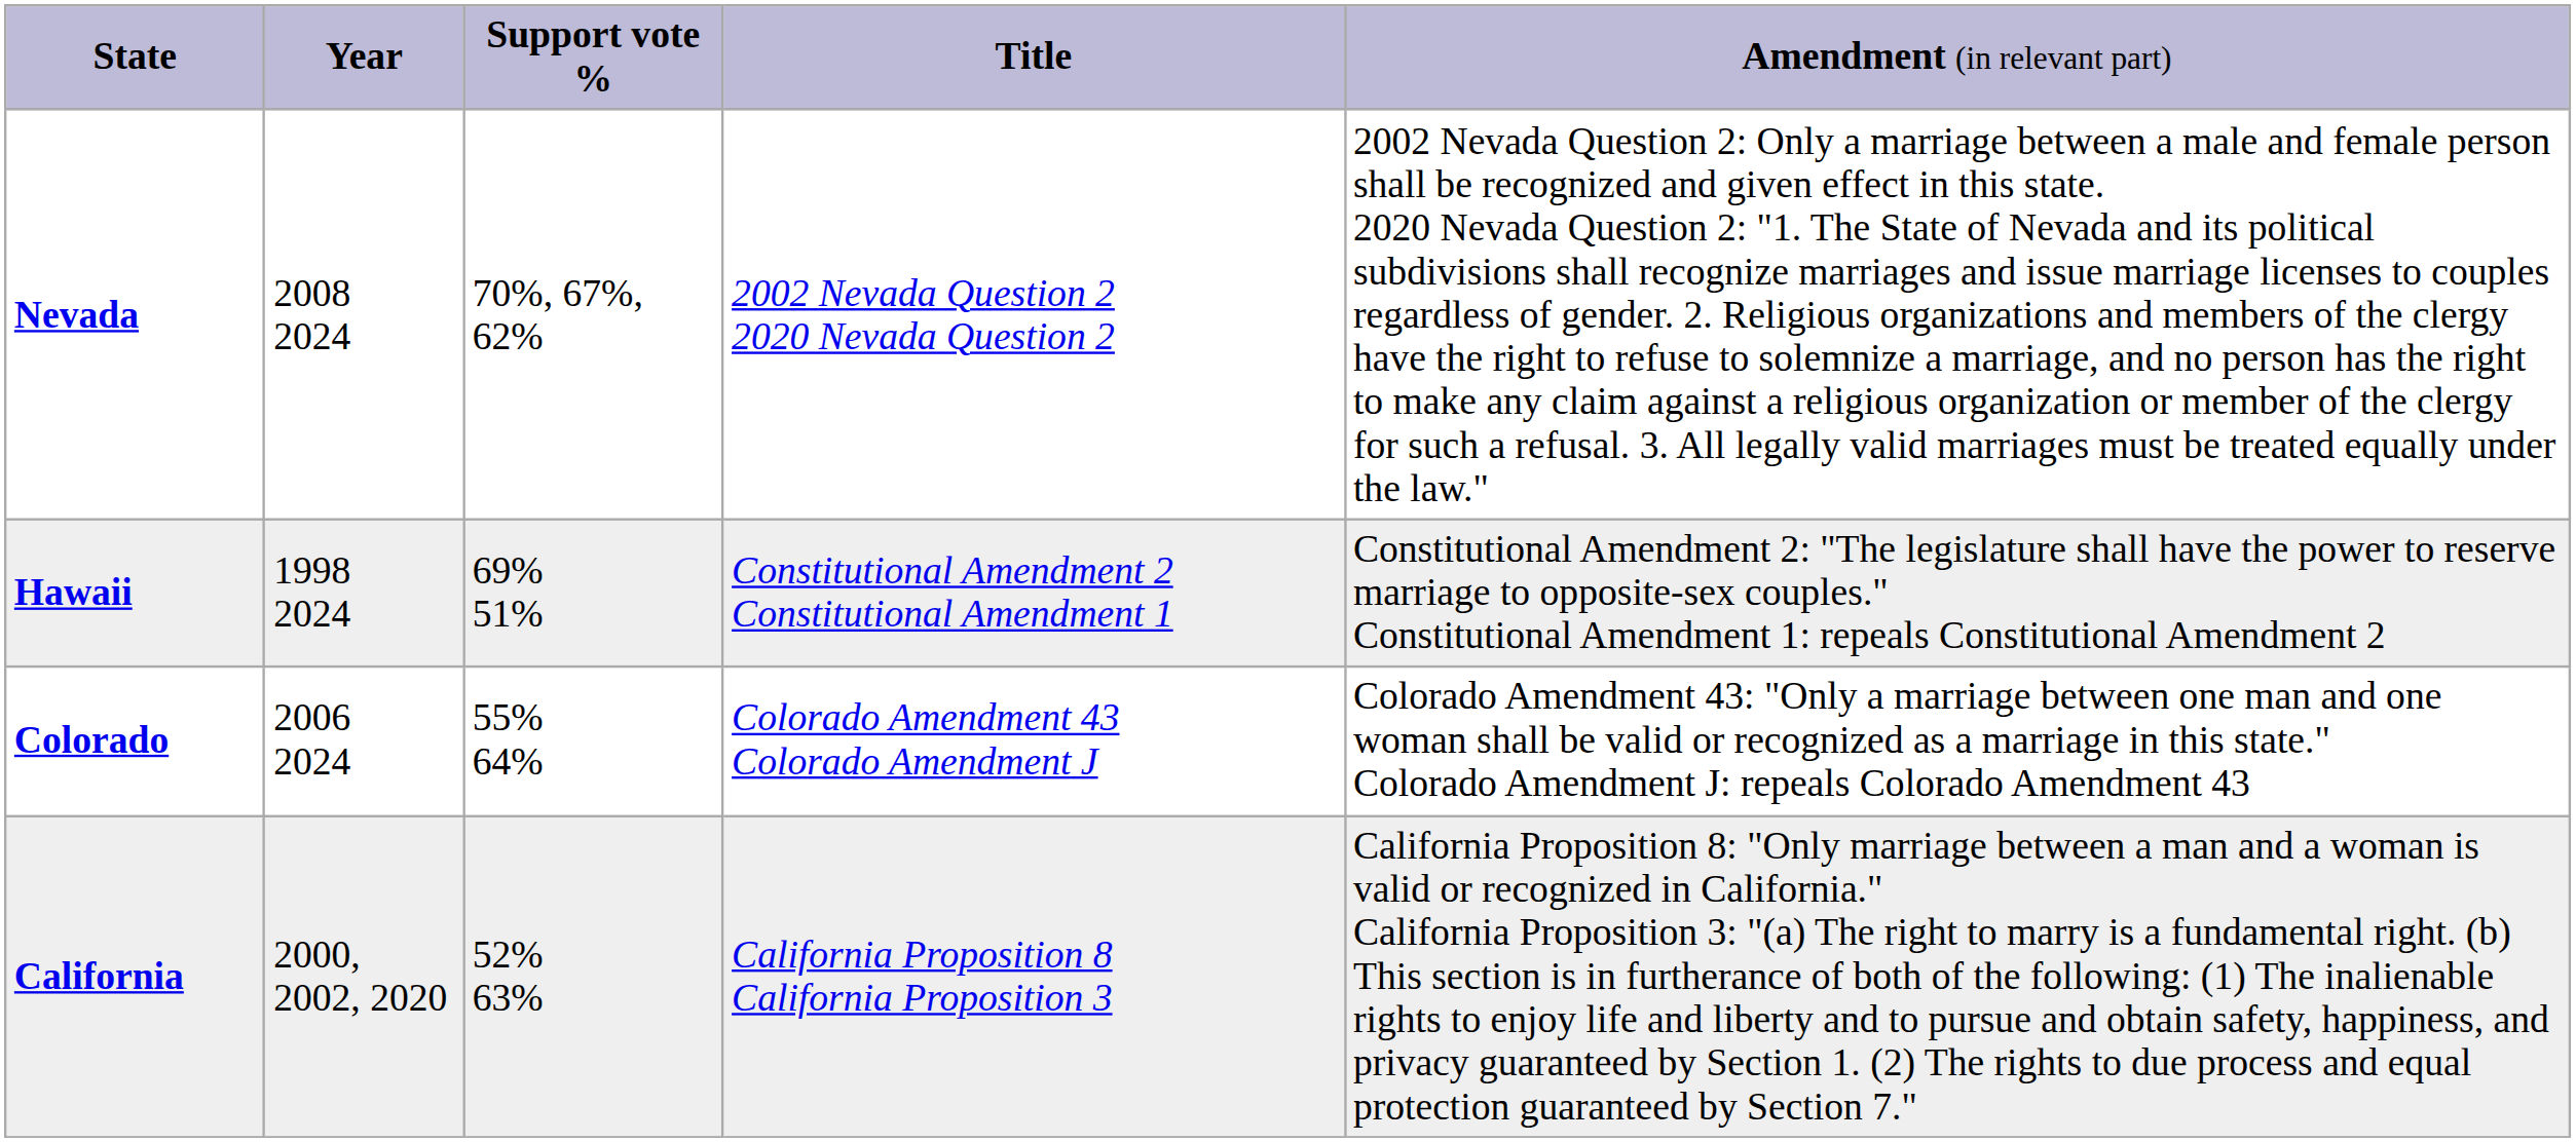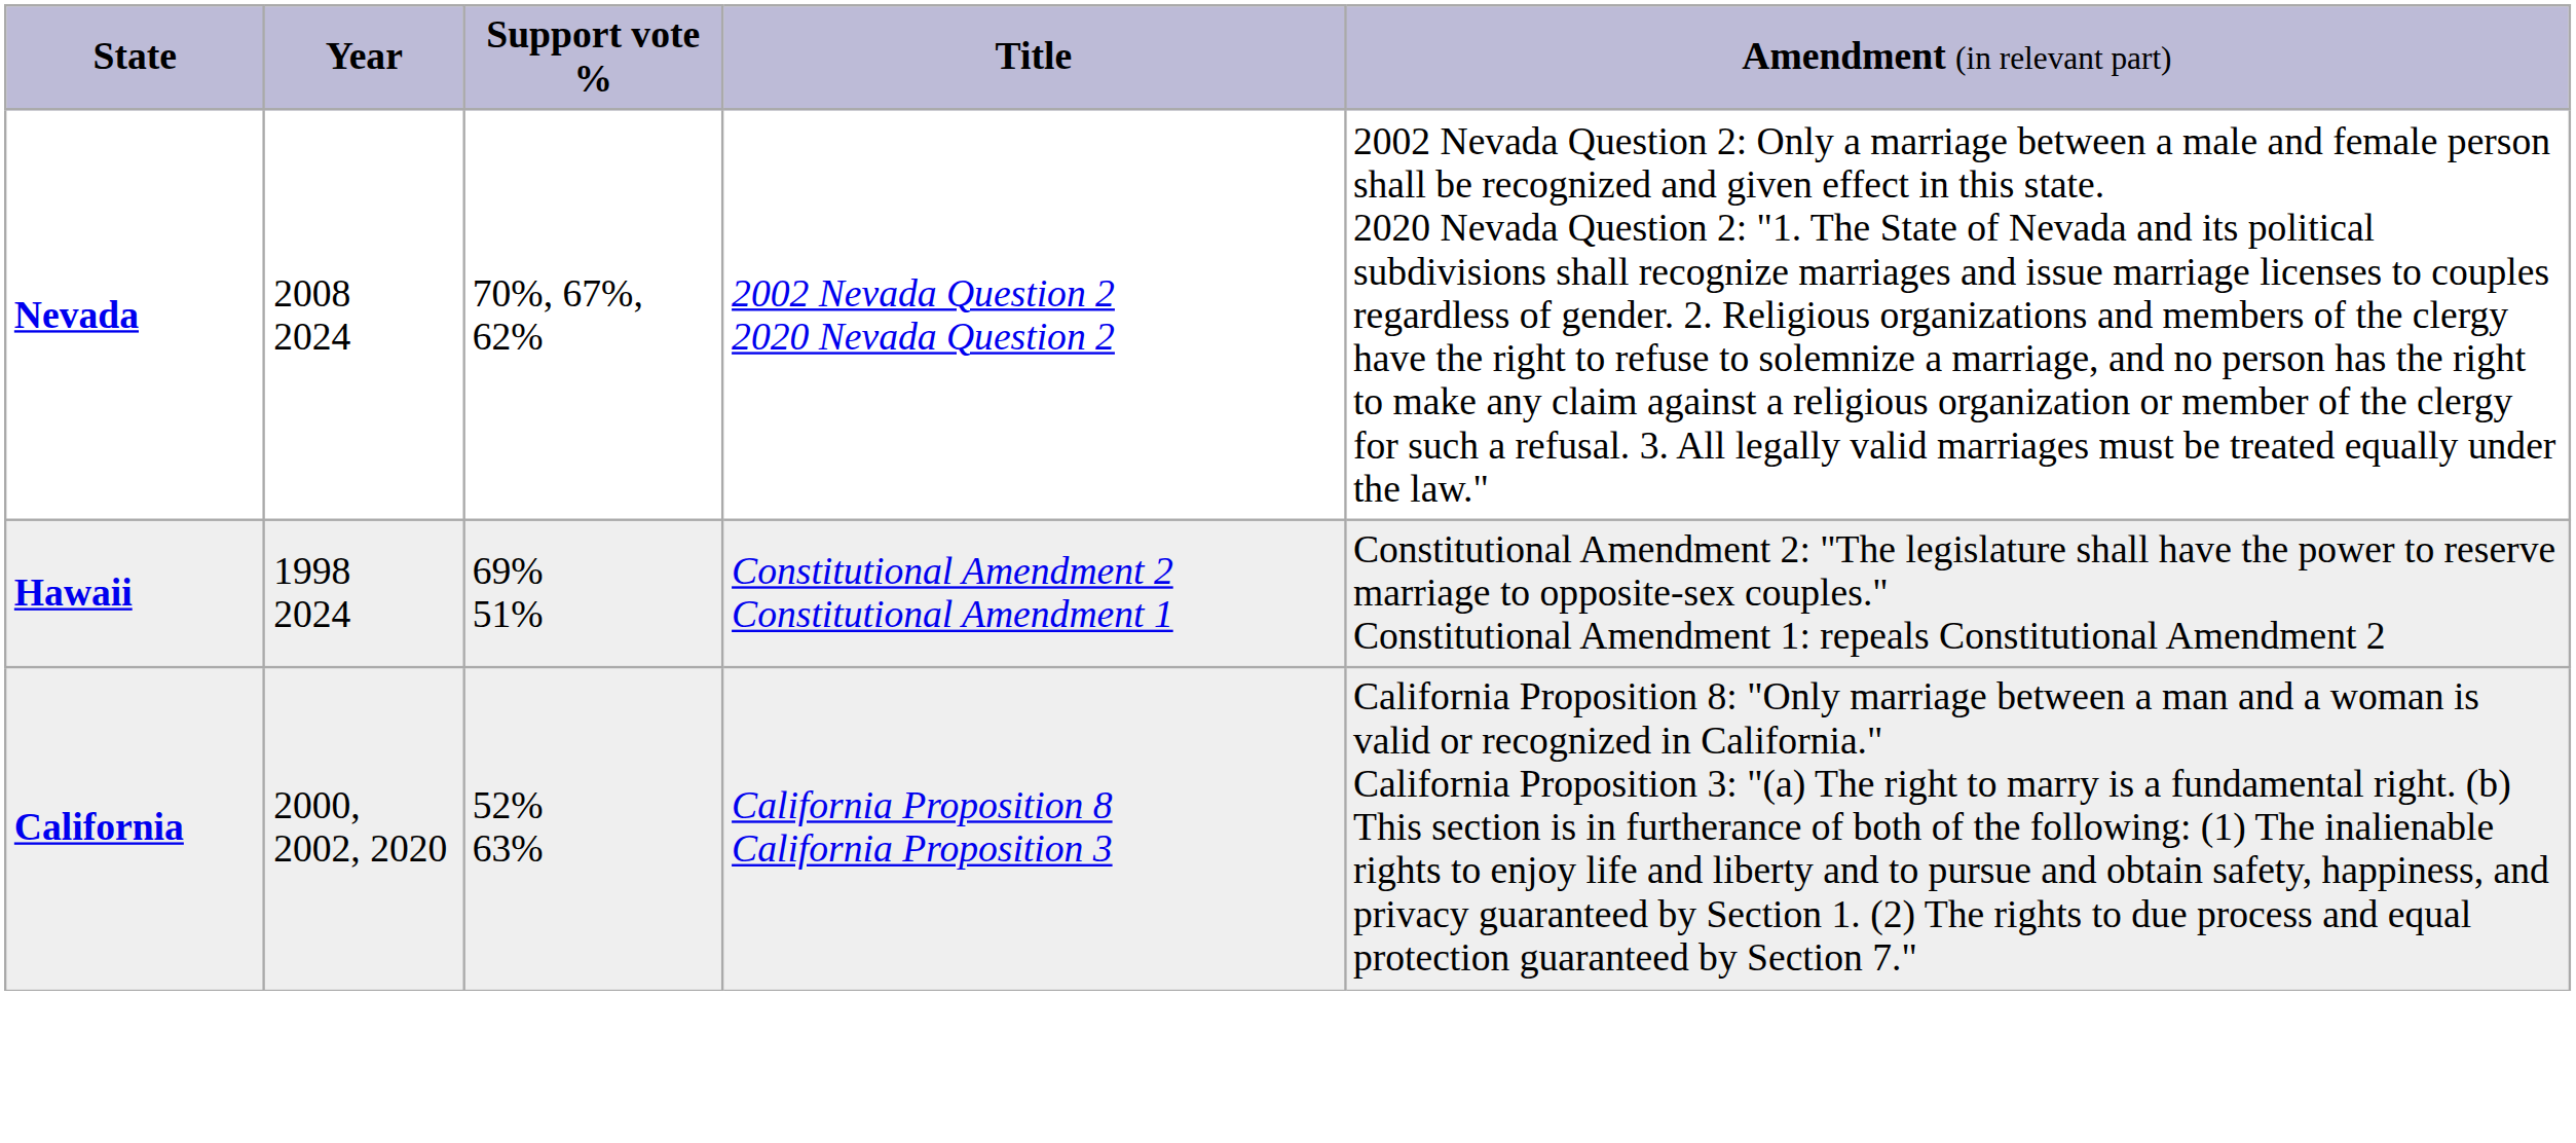 <table class="wikitable sortable" border="0" style="border: 1px solid #999; background-color:#FFFFFF">
 <tr bgcolor=#BDBBD7>
 <td style="width:100px" align="center"><strong>State</strong></td>
 <td style="width:75px" align="center"><strong>Year</strong></td>
 <td style="width:100px" align="center"><strong>Support vote %</strong></td>
 <td style="width:250px" align="center" class="unsortable"><strong>Title</strong></td>
 <td style="width:500px" align="center" class="unsortable"><strong>Amendment</strong> <small>(in relevant part)</small></td>
 </tr>
 <tr>
 <td><strong><a href='#'>Nevada</a></strong></td>
 <td>2008<br>2024</td>
 <td>70%, 67%,<br>62%</td>
 <td><em><a href='#'>2002 Nevada Question 2</a></em><br><em><a href='#'>2020 Nevada Question 2</a></em></td>
 <td>2002 Nevada Question 2: Only a marriage between a male and female person shall be recognized and given effect in this state.<br>2020 Nevada Question 2: "1. The State of Nevada and its political subdivisions shall recognize marriages and issue marriage licenses to couples regardless of gender. 2. Religious organizations and members of the clergy have the right to refuse to solemnize a marriage, and no person has the right to make any claim against a religious organization or member of the clergy for such a refusal. 3. All legally valid marriages must be treated equally under the law."</td>
 </tr>
 <tr bgcolor="#EFEFEF">
 <td><strong><a href='#'>Hawaii</a></strong></td>
 <td>1998<br>2024</td>
 <td>69%<br>51%</td>
 <td><em><a href='#'>Constitutional Amendment 2</a></em><br><a href='#'><em>Constitutional Amendment 1</em></a></td>
 <td>Constitutional Amendment 2: "The legislature shall have the power to reserve marriage to opposite-sex couples."<br>Constitutional Amendment 1: repeals Constitutional Amendment 2</td>
 </tr>
-<tr>
-<td><strong><a href='#'>Colorado</a></strong></td>
-<td>2006<br>2024</td>
-<td>55%<br>64%</td>
-<td><a href='#'><em>Colorado Amendment 43</em></a><br><a href='#'><em>Colorado Amendment J</em></a></td>
-<td>Colorado Amendment 43: "Only a marriage between one man and one woman shall be valid or recognized as a marriage in this state."<br>Colorado Amendment J: repeals Colorado Amendment 43</td>
-</tr>
 <tr bgcolor="#EFEFEF">
 <td><strong><a href='#'>California</a></strong></td>
 <td>2000, 2002, 2020</td>
 <td>52%<br>63%</td>
 <td><a href='#'><em>California Proposition 8</em></a><br><a href='#'><em>California Proposition 3</em></a></td>
 <td>California Proposition 8: "Only marriage between a man and a woman is valid or recognized in California."<br>California Proposition 3: "(a) The right to marry is a fundamental right. (b) This section is in furtherance of both of the following: (1) The inalienable rights to enjoy life and liberty and to pursue and obtain safety, happiness, and privacy guaranteed by Section 1. (2) The rights to due process and equal protection guaranteed by Section 7."</td>
 </tr>
 </table>
